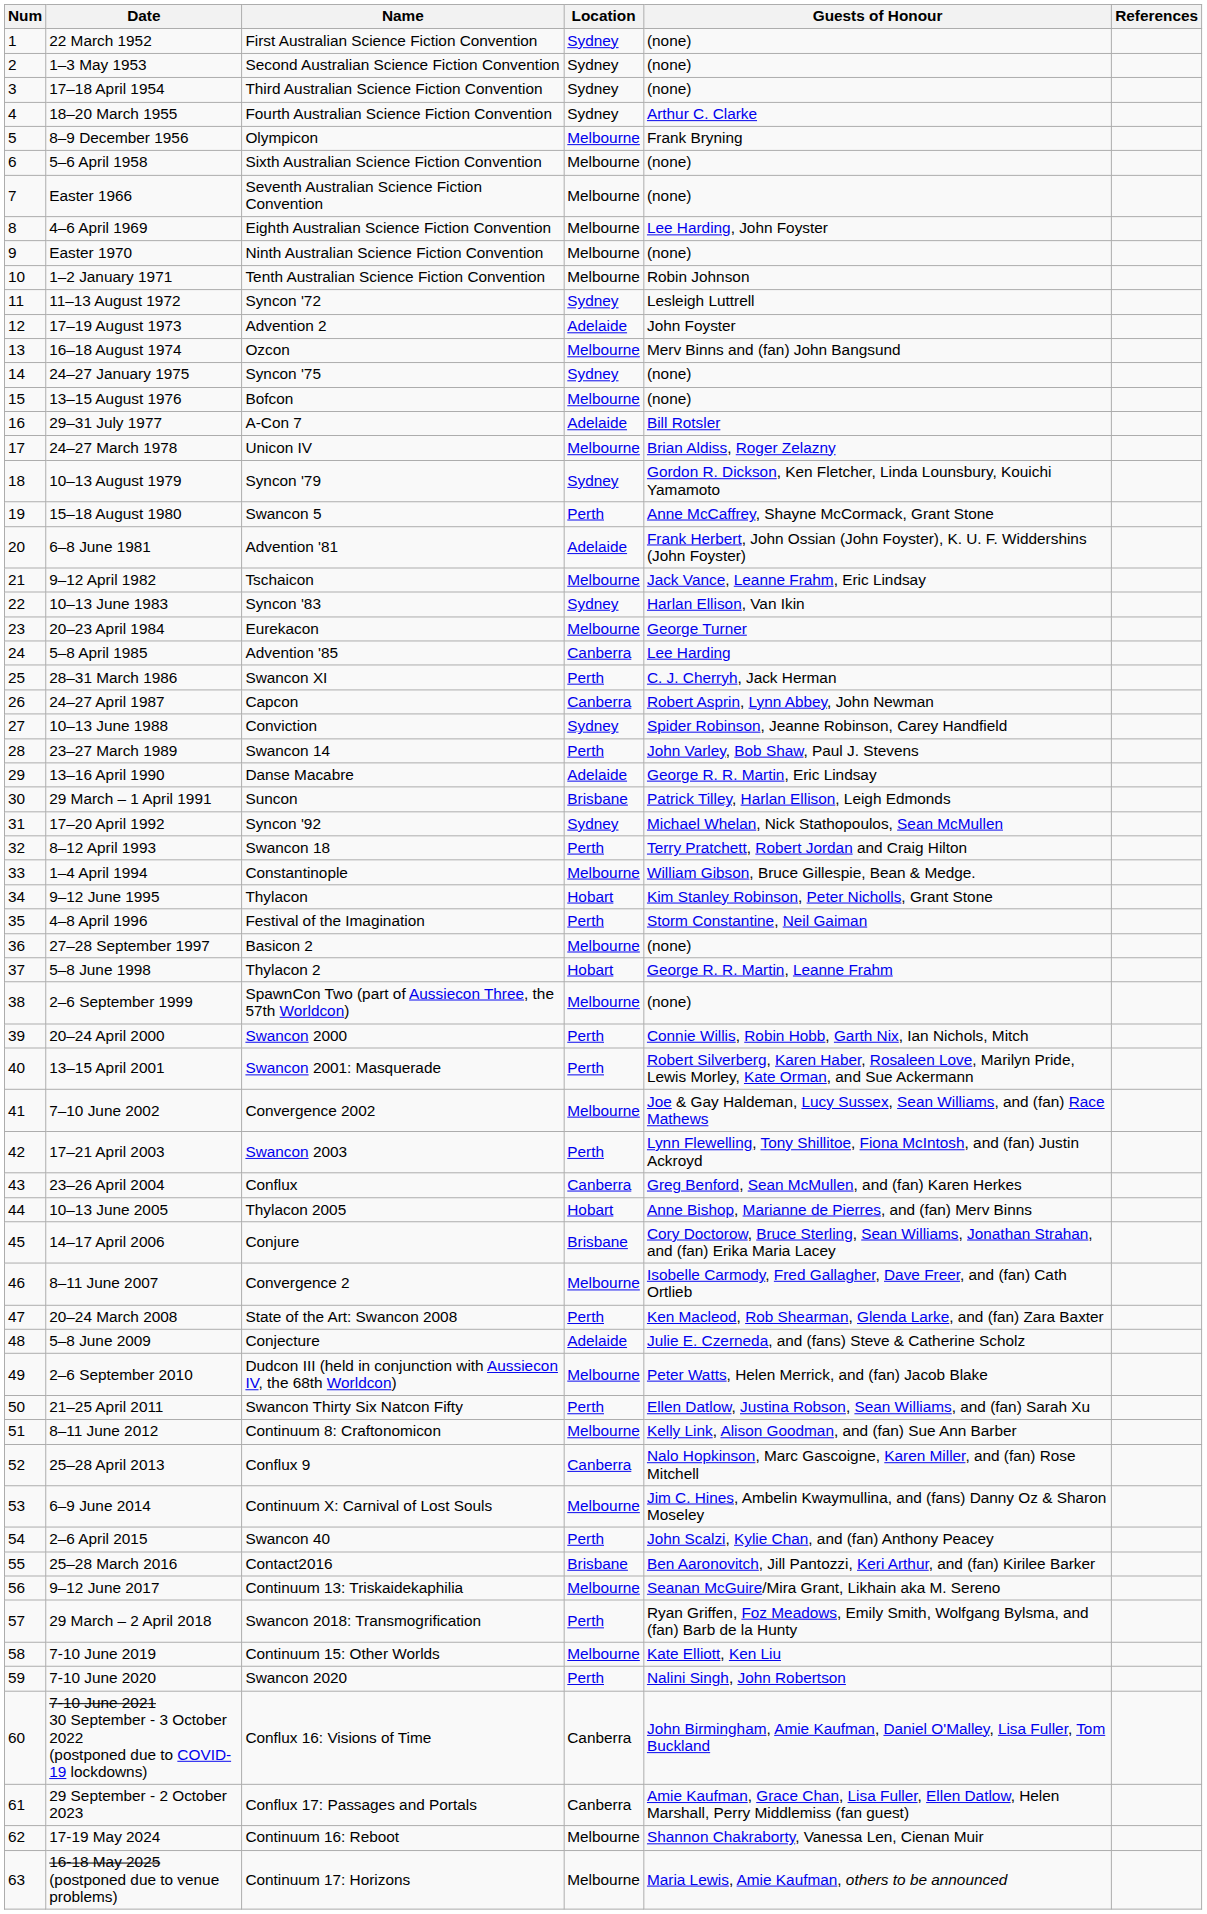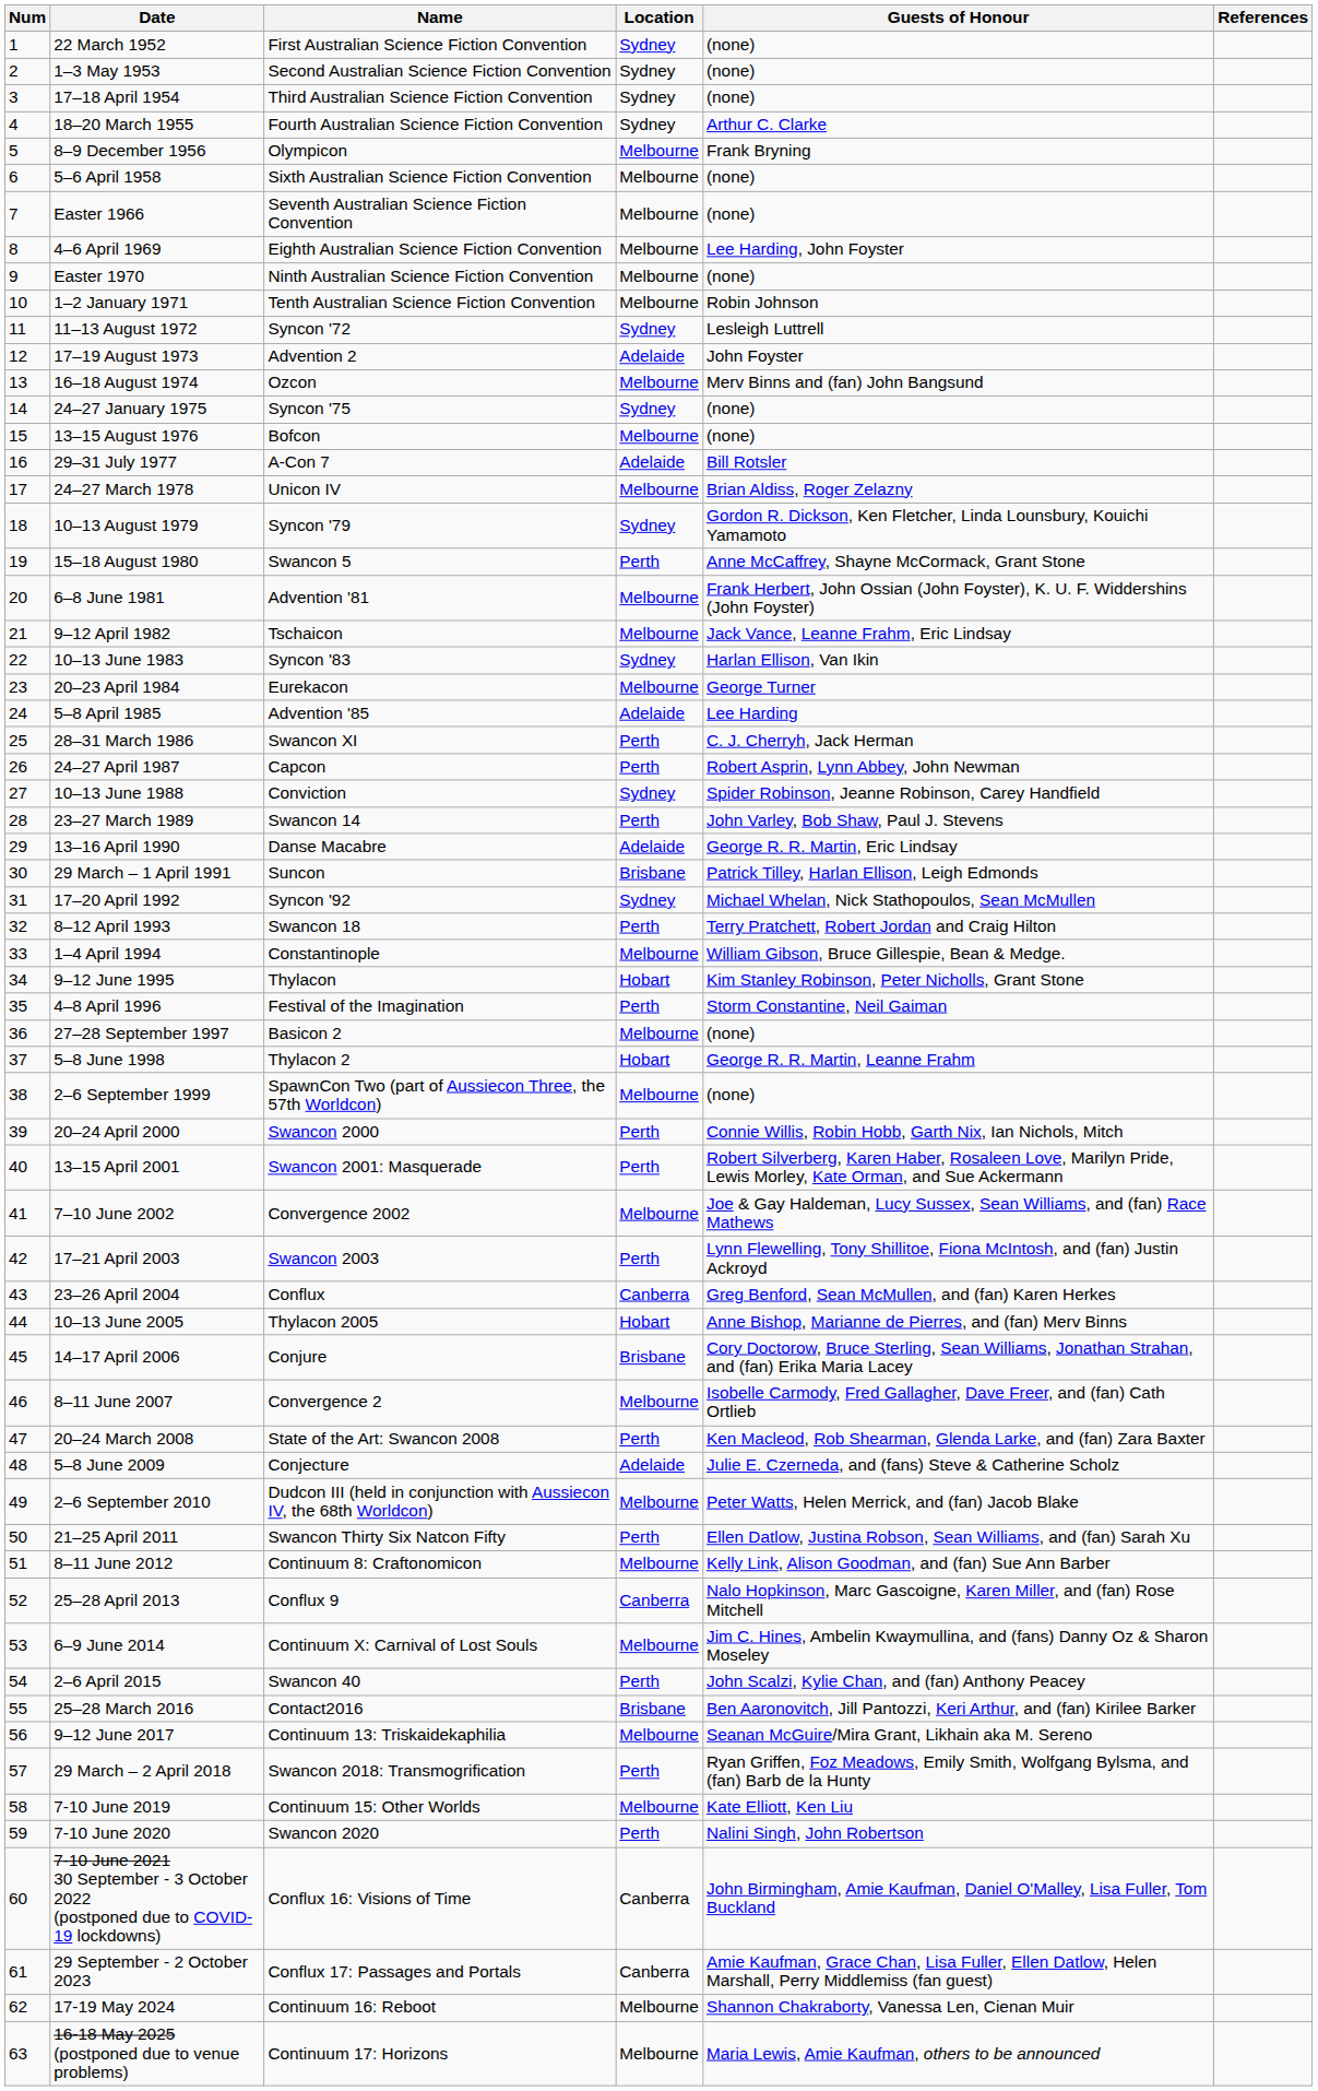 <table class="wikitable">
 <tr>
 <th>Num</th>
 <th>Date</th>
 <th>Name</th>
 <th>Location</th>
 <th>Guests of Honour</th>
 <th>References</th>
 </tr>
 <tr>
 <td>1</td>
 <td>22 March 1952</td>
 <td>First Australian Science Fiction Convention</td>
 <td><a href='#'>Sydney</a></td>
 <td>(none)</td>
 <td></td>
 </tr>
 <tr>
 <td>2</td>
 <td>1–3 May 1953</td>
 <td>Second Australian Science Fiction Convention</td>
 <td>Sydney</td>
 <td>(none)</td>
 <td></td>
 </tr>
 <tr>
 <td>3</td>
 <td>17–18 April 1954</td>
 <td>Third Australian Science Fiction Convention</td>
 <td>Sydney</td>
 <td>(none)</td>
 <td></td>
 </tr>
 <tr>
 <td>4</td>
 <td>18–20 March 1955</td>
 <td>Fourth Australian Science Fiction Convention</td>
 <td>Sydney</td>
 <td><a href='#'>Arthur C. Clarke</a></td>
 <td></td>
 </tr>
 <tr>
 <td>5</td>
 <td>8–9 December 1956</td>
 <td>Olympicon</td>
 <td><a href='#'>Melbourne</a></td>
 <td>Frank Bryning</td>
 <td></td>
 </tr>
 <tr>
 <td>6</td>
 <td>5–6 April 1958</td>
 <td>Sixth Australian Science Fiction Convention</td>
 <td>Melbourne</td>
 <td>(none)</td>
 <td></td>
 </tr>
 <tr>
 <td>7</td>
 <td>Easter 1966</td>
 <td>Seventh Australian Science Fiction Convention</td>
 <td>Melbourne</td>
 <td>(none)</td>
 <td></td>
 </tr>
 <tr>
 <td>8</td>
 <td>4–6 April 1969</td>
 <td>Eighth Australian Science Fiction Convention</td>
 <td>Melbourne</td>
 <td><a href='#'>Lee Harding</a>, John Foyster</td>
 <td></td>
 </tr>
 <tr>
 <td>9</td>
 <td>Easter 1970</td>
 <td>Ninth Australian Science Fiction Convention</td>
 <td>Melbourne</td>
 <td>(none)</td>
 <td></td>
 </tr>
 <tr>
 <td>10</td>
 <td>1–2 January 1971</td>
 <td>Tenth Australian Science Fiction Convention</td>
 <td>Melbourne</td>
 <td>Robin Johnson</td>
 <td></td>
 </tr>
 <tr>
 <td>11</td>
 <td>11–13 August 1972</td>
 <td>Syncon '72</td>
 <td><a href='#'>Sydney</a></td>
 <td>Lesleigh Luttrell</td>
 <td></td>
 </tr>
 <tr>
 <td>12</td>
 <td>17–19 August 1973</td>
 <td>Advention 2</td>
 <td><a href='#'>Adelaide</a></td>
 <td>John Foyster</td>
 <td></td>
 </tr>
 <tr>
 <td>13</td>
 <td>16–18 August 1974</td>
 <td>Ozcon</td>
 <td><a href='#'>Melbourne</a></td>
 <td>Merv Binns and (fan) John Bangsund</td>
 <td></td>
 </tr>
 <tr>
 <td>14</td>
 <td>24–27 January 1975</td>
 <td>Syncon '75</td>
 <td><a href='#'>Sydney</a></td>
 <td>(none)</td>
 <td></td>
 </tr>
 <tr>
 <td>15</td>
 <td>13–15 August 1976</td>
 <td>Bofcon</td>
 <td><a href='#'>Melbourne</a></td>
 <td>(none)</td>
 <td></td>
 </tr>
 <tr>
 <td>16</td>
 <td>29–31 July 1977</td>
 <td>A-Con 7</td>
 <td><a href='#'>Adelaide</a></td>
 <td><a href='#'>Bill Rotsler</a></td>
 <td></td>
 </tr>
 <tr>
 <td>17</td>
 <td>24–27 March 1978</td>
 <td>Unicon IV</td>
 <td><a href='#'>Melbourne</a></td>
 <td><a href='#'>Brian Aldiss</a>, <a href='#'>Roger Zelazny</a></td>
 <td></td>
 </tr>
 <tr>
 <td>18</td>
 <td>10–13 August 1979</td>
 <td>Syncon '79</td>
 <td><a href='#'>Sydney</a></td>
 <td><a href='#'>Gordon R. Dickson</a>, Ken Fletcher, Linda Lounsbury, Kouichi Yamamoto</td>
 <td></td>
 </tr>
 <tr>
 <td>19</td>
 <td>15–18 August 1980</td>
 <td>Swancon 5</td>
 <td><a href='#'>Perth</a></td>
 <td><a href='#'>Anne McCaffrey</a>, Shayne McCormack, Grant Stone</td>
 <td></td>
 </tr>
 <tr>
 <td>20</td>
 <td>6–8 June 1981</td>
 <td>Advention '81</td>
-<td><a href='#'>Adelaide</a></td>
+<td><a href='#'>Melbourne</a></td>
 <td><a href='#'>Frank Herbert</a>, John Ossian (John Foyster), K. U. F. Widdershins (John Foyster)</td>
 <td></td>
 </tr>
 <tr>
 <td>21</td>
 <td>9–12 April 1982</td>
 <td>Tschaicon</td>
 <td><a href='#'>Melbourne</a></td>
 <td><a href='#'>Jack Vance</a>, <a href='#'>Leanne Frahm</a>, Eric Lindsay</td>
 <td></td>
 </tr>
 <tr>
 <td>22</td>
 <td>10–13 June 1983</td>
 <td>Syncon '83</td>
 <td><a href='#'>Sydney</a></td>
 <td><a href='#'>Harlan Ellison</a>, Van Ikin</td>
 <td></td>
 </tr>
 <tr>
 <td>23</td>
 <td>20–23 April 1984</td>
 <td>Eurekacon</td>
 <td><a href='#'>Melbourne</a></td>
 <td><a href='#'>George Turner</a></td>
 <td></td>
 </tr>
 <tr>
 <td>24</td>
 <td>5–8 April 1985</td>
 <td>Advention '85</td>
-<td><a href='#'>Canberra</a></td>
+<td><a href='#'>Adelaide</a></td>
 <td><a href='#'>Lee Harding</a></td>
 <td></td>
 </tr>
 <tr>
 <td>25</td>
 <td>28–31 March 1986</td>
 <td>Swancon XI</td>
 <td><a href='#'>Perth</a></td>
 <td><a href='#'>C. J. Cherryh</a>, Jack Herman</td>
 <td></td>
 </tr>
 <tr>
 <td>26</td>
 <td>24–27 April 1987</td>
 <td>Capcon</td>
-<td><a href='#'>Canberra</a></td>
+<td><a href='#'>Perth</a></td>
 <td><a href='#'>Robert Asprin</a>, <a href='#'>Lynn Abbey</a>, John Newman</td>
 <td></td>
 </tr>
 <tr>
 <td>27</td>
 <td>10–13 June 1988</td>
 <td>Conviction</td>
 <td><a href='#'>Sydney</a></td>
 <td><a href='#'>Spider Robinson</a>, Jeanne Robinson, Carey Handfield</td>
 <td></td>
 </tr>
 <tr>
 <td>28</td>
 <td>23–27 March 1989</td>
 <td>Swancon 14</td>
 <td><a href='#'>Perth</a></td>
 <td><a href='#'>John Varley</a>, <a href='#'>Bob Shaw</a>, Paul J. Stevens</td>
 <td></td>
 </tr>
 <tr>
 <td>29</td>
 <td>13–16 April 1990</td>
 <td>Danse Macabre</td>
 <td><a href='#'>Adelaide</a></td>
 <td><a href='#'>George R. R. Martin</a>, Eric Lindsay</td>
 <td></td>
 </tr>
 <tr>
 <td>30</td>
 <td>29 March – 1 April 1991</td>
 <td>Suncon</td>
 <td><a href='#'>Brisbane</a></td>
 <td><a href='#'>Patrick Tilley</a>, <a href='#'>Harlan Ellison</a>, Leigh Edmonds</td>
 <td></td>
 </tr>
 <tr>
 <td>31</td>
 <td>17–20 April 1992</td>
 <td>Syncon '92</td>
 <td><a href='#'>Sydney</a></td>
 <td><a href='#'>Michael Whelan</a>, Nick Stathopoulos, <a href='#'>Sean McMullen</a></td>
 <td></td>
 </tr>
 <tr>
 <td>32</td>
 <td>8–12 April 1993</td>
 <td>Swancon 18</td>
 <td><a href='#'>Perth</a></td>
 <td><a href='#'>Terry Pratchett</a>, <a href='#'>Robert Jordan</a> and Craig Hilton</td>
 <td></td>
 </tr>
 <tr>
 <td>33</td>
 <td>1–4 April 1994</td>
 <td>Constantinople</td>
 <td><a href='#'>Melbourne</a></td>
 <td><a href='#'>William Gibson</a>, Bruce Gillespie, Bean & Medge.</td>
 <td></td>
 </tr>
 <tr>
 <td>34</td>
 <td>9–12 June 1995</td>
 <td>Thylacon</td>
 <td><a href='#'>Hobart</a></td>
 <td><a href='#'>Kim Stanley Robinson</a>, <a href='#'>Peter Nicholls</a>, Grant Stone</td>
 <td></td>
 </tr>
 <tr>
 <td>35</td>
 <td>4–8 April 1996</td>
 <td>Festival of the Imagination</td>
 <td><a href='#'>Perth</a></td>
 <td><a href='#'>Storm Constantine</a>, <a href='#'>Neil Gaiman</a></td>
 <td></td>
 </tr>
 <tr>
 <td>36</td>
 <td>27–28 September 1997</td>
 <td>Basicon 2</td>
 <td><a href='#'>Melbourne</a></td>
 <td>(none)</td>
 <td></td>
 </tr>
 <tr>
 <td>37</td>
 <td>5–8 June 1998</td>
 <td>Thylacon 2</td>
 <td><a href='#'>Hobart</a></td>
 <td><a href='#'>George R. R. Martin</a>, <a href='#'>Leanne Frahm</a></td>
 <td></td>
 </tr>
 <tr>
 <td>38</td>
 <td>2–6 September 1999</td>
 <td>SpawnCon Two (part of <a href='#'>Aussiecon Three</a>, the 57th <a href='#'>Worldcon</a>)</td>
 <td><a href='#'>Melbourne</a></td>
 <td>(none)</td>
 <td></td>
 </tr>
 <tr>
 <td>39</td>
 <td>20–24 April 2000</td>
 <td><a href='#'>Swancon</a> 2000</td>
 <td><a href='#'>Perth</a></td>
 <td><a href='#'>Connie Willis</a>, <a href='#'>Robin Hobb</a>, <a href='#'>Garth Nix</a>, Ian Nichols, Mitch</td>
 <td></td>
 </tr>
 <tr>
 <td>40</td>
 <td>13–15 April 2001</td>
 <td><a href='#'>Swancon</a> 2001: Masquerade</td>
 <td><a href='#'>Perth</a></td>
 <td><a href='#'>Robert Silverberg</a>, <a href='#'>Karen Haber</a>, <a href='#'>Rosaleen Love</a>, Marilyn Pride, Lewis Morley, <a href='#'>Kate Orman</a>, and Sue Ackermann</td>
 <td></td>
 </tr>
 <tr>
 <td>41</td>
 <td>7–10 June 2002</td>
 <td>Convergence 2002</td>
 <td><a href='#'>Melbourne</a></td>
 <td><a href='#'>Joe</a> & Gay Haldeman, <a href='#'>Lucy Sussex</a>, <a href='#'>Sean Williams</a>, and (fan) <a href='#'>Race Mathews</a></td>
 <td></td>
 </tr>
 <tr>
 <td>42</td>
 <td>17–21 April 2003</td>
 <td><a href='#'>Swancon</a> 2003</td>
 <td><a href='#'>Perth</a></td>
 <td><a href='#'>Lynn Flewelling</a>, <a href='#'>Tony Shillitoe</a>, <a href='#'>Fiona McIntosh</a>, and (fan) Justin Ackroyd</td>
 <td></td>
 </tr>
 <tr>
 <td>43</td>
 <td>23–26 April 2004</td>
 <td>Conflux</td>
 <td><a href='#'>Canberra</a></td>
 <td><a href='#'>Greg Benford</a>, <a href='#'>Sean McMullen</a>, and (fan) Karen Herkes</td>
 <td></td>
 </tr>
 <tr>
 <td>44</td>
 <td>10–13 June 2005</td>
 <td>Thylacon 2005</td>
 <td><a href='#'>Hobart</a></td>
 <td><a href='#'>Anne Bishop</a>, <a href='#'>Marianne de Pierres</a>, and (fan) Merv Binns</td>
 <td></td>
 </tr>
 <tr>
 <td>45</td>
 <td>14–17 April 2006</td>
 <td>Conjure</td>
 <td><a href='#'>Brisbane</a></td>
 <td><a href='#'>Cory Doctorow</a>, <a href='#'>Bruce Sterling</a>, <a href='#'>Sean Williams</a>, <a href='#'>Jonathan Strahan</a>, and (fan) Erika Maria Lacey</td>
 <td></td>
 </tr>
 <tr>
 <td>46</td>
 <td>8–11 June 2007</td>
 <td>Convergence 2</td>
 <td><a href='#'>Melbourne</a></td>
 <td><a href='#'>Isobelle Carmody</a>, <a href='#'>Fred Gallagher</a>, <a href='#'>Dave Freer</a>, and (fan) Cath Ortlieb</td>
 <td></td>
 </tr>
 <tr>
 <td>47</td>
 <td>20–24 March 2008</td>
 <td>State of the Art: Swancon 2008</td>
 <td><a href='#'>Perth</a></td>
 <td><a href='#'>Ken Macleod</a>, <a href='#'>Rob Shearman</a>, <a href='#'>Glenda Larke</a>, and (fan) Zara Baxter</td>
 <td></td>
 </tr>
 <tr>
 <td>48</td>
 <td>5–8 June 2009</td>
 <td>Conjecture</td>
 <td><a href='#'>Adelaide</a></td>
 <td><a href='#'>Julie E. Czerneda</a>, and (fans) Steve & Catherine Scholz</td>
 <td></td>
 </tr>
 <tr>
 <td>49</td>
 <td>2–6 September 2010</td>
 <td>Dudcon III (held in conjunction with <a href='#'>Aussiecon IV</a>, the 68th <a href='#'>Worldcon</a>)</td>
 <td><a href='#'>Melbourne</a></td>
 <td><a href='#'>Peter Watts</a>, Helen Merrick, and (fan) Jacob Blake</td>
 <td></td>
 </tr>
 <tr>
 <td>50</td>
 <td>21–25 April 2011</td>
 <td>Swancon Thirty Six  Natcon Fifty</td>
 <td><a href='#'>Perth</a></td>
 <td><a href='#'>Ellen Datlow</a>, <a href='#'>Justina Robson</a>, <a href='#'>Sean Williams</a>, and (fan) Sarah Xu</td>
 <td></td>
 </tr>
 <tr>
 <td>51</td>
 <td>8–11 June 2012</td>
 <td>Continuum 8: Craftonomicon</td>
 <td><a href='#'>Melbourne</a></td>
 <td><a href='#'>Kelly Link</a>, <a href='#'>Alison Goodman</a>, and (fan) Sue Ann Barber</td>
 <td></td>
 </tr>
 <tr>
 <td>52</td>
 <td>25–28 April 2013</td>
 <td>Conflux 9</td>
 <td><a href='#'>Canberra</a></td>
 <td><a href='#'>Nalo Hopkinson</a>, Marc Gascoigne, <a href='#'>Karen Miller</a>, and (fan) Rose Mitchell</td>
 <td></td>
 </tr>
 <tr>
 <td>53</td>
 <td>6–9 June 2014</td>
 <td>Continuum X: Carnival of Lost Souls</td>
 <td><a href='#'>Melbourne</a></td>
 <td><a href='#'>Jim C. Hines</a>, Ambelin Kwaymullina, and (fans) Danny Oz & Sharon Moseley</td>
 <td></td>
 </tr>
 <tr>
 <td>54</td>
 <td>2–6 April 2015</td>
 <td>Swancon 40</td>
 <td><a href='#'>Perth</a></td>
 <td><a href='#'>John Scalzi</a>, <a href='#'>Kylie Chan</a>, and (fan) Anthony Peacey</td>
 <td></td>
 </tr>
 <tr>
 <td>55</td>
 <td>25–28 March 2016</td>
 <td>Contact2016</td>
 <td><a href='#'>Brisbane</a></td>
 <td><a href='#'>Ben Aaronovitch</a>, Jill Pantozzi, <a href='#'>Keri Arthur</a>, and (fan) Kirilee Barker</td>
 <td></td>
 </tr>
 <tr>
 <td>56</td>
 <td>9–12 June 2017</td>
 <td>Continuum 13: Triskaidekaphilia</td>
 <td><a href='#'>Melbourne</a></td>
 <td><a href='#'>Seanan McGuire</a>/Mira Grant, Likhain aka M. Sereno</td>
 <td></td>
 </tr>
 <tr>
 <td>57</td>
 <td>29 March – 2 April 2018</td>
 <td>Swancon 2018: Transmogrification</td>
 <td><a href='#'>Perth</a></td>
 <td>Ryan Griffen, <a href='#'>Foz Meadows</a>, Emily Smith, Wolfgang Bylsma, and (fan) Barb de la Hunty</td>
 <td></td>
 </tr>
 <tr>
 <td>58</td>
 <td>7-10 June 2019</td>
 <td>Continuum 15: Other Worlds</td>
 <td><a href='#'>Melbourne</a></td>
 <td><a href='#'>Kate Elliott</a>, <a href='#'>Ken Liu</a></td>
 <td></td>
 </tr>
 <tr>
 <td>59</td>
 <td>7-10 June 2020</td>
 <td>Swancon 2020</td>
 <td><a href='#'>Perth</a></td>
 <td><a href='#'>Nalini Singh</a>, <a href='#'>John Robertson</a></td>
 <td></td>
 </tr>
 <tr>
 <td>60</td>
 <td><s>7-10 June 2021</s><br>30 September - 3 October 2022<br>(postponed due to <a href='#'>COVID-19</a> lockdowns)</td>
 <td>Conflux 16: Visions of Time</td>
 <td>Canberra</td>
 <td><a href='#'>John Birmingham</a>, <a href='#'>Amie Kaufman</a>, <a href='#'>Daniel O'Malley</a>, <a href='#'>Lisa Fuller</a>, <a href='#'>Tom Buckland</a></td>
 <td></td>
 </tr>
 <tr>
 <td>61</td>
 <td>29 September - 2 October 2023</td>
 <td>Conflux 17: Passages and Portals</td>
 <td>Canberra</td>
 <td><a href='#'>Amie Kaufman</a>, <a href='#'>Grace Chan</a>, <a href='#'>Lisa Fuller</a>, <a href='#'>Ellen Datlow</a>, Helen Marshall, Perry Middlemiss (fan guest)</td>
 <td></td>
 </tr>
 <tr>
 <td>62</td>
 <td>17-19 May 2024</td>
 <td>Continuum 16: Reboot</td>
 <td>Melbourne</td>
 <td><a href='#'>Shannon Chakraborty</a>, Vanessa Len, Cienan Muir</td>
 <td></td>
 </tr>
 <tr>
 <td>63</td>
 <td><s>16-18 May 2025</s><br>(postponed due to venue problems)</td>
 <td>Continuum 17: Horizons</td>
 <td>Melbourne</td>
 <td><a href='#'>Maria Lewis</a>, <a href='#'>Amie Kaufman</a>, <em>others to be announced</em></td>
 <td></td>
 </tr>
 </table>
